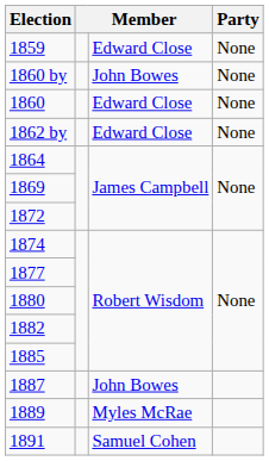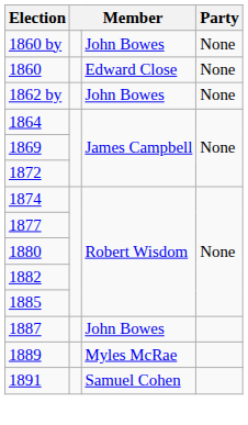 <table class="wikitable">
 <tr>
 <th>Election</th>
 <th colspan="2">Member</th>
 <th>Party</th>
-</tr>
-<tr>
-<td><a href='#'>1859</a></td>
-<td> </td>
-<td><a href='#'>Edward Close</a></td>
-<td>None</td>
 </tr>
 <tr>
 <td><a href='#'>1860 by</a></td>
 <td> </td>
 <td><a href='#'>John Bowes</a></td>
 <td>None</td>
 </tr>
 <tr>
 <td><a href='#'>1860</a></td>
 <td> </td>
 <td><a href='#'>Edward Close</a></td>
 <td>None</td>
 </tr>
 <tr>
 <td><a href='#'>1862 by</a></td>
 <td> </td>
-<td><a href='#'>Edward Close</a></td>
+<td><a href='#'>John Bowes</a></td>
 <td>None</td>
 </tr>
 <tr>
 <td><a href='#'>1864</a></td>
 <td rowspan="3" > </td>
 <td rowspan="3"><a href='#'>James Campbell</a></td>
 <td rowspan="3">None</td>
 </tr>
 <tr>
 <td><a href='#'>1869</a></td>
 </tr>
 <tr>
 <td><a href='#'>1872</a></td>
 </tr>
 <tr>
 <td><a href='#'>1874</a></td>
 <td rowspan="5" > </td>
 <td rowspan="5"><a href='#'>Robert Wisdom</a></td>
 <td rowspan="5">None</td>
 </tr>
 <tr>
 <td><a href='#'>1877</a></td>
 </tr>
 <tr>
 <td><a href='#'>1880</a></td>
 </tr>
 <tr>
 <td><a href='#'>1882</a></td>
 </tr>
 <tr>
 <td><a href='#'>1885</a></td>
 </tr>
 <tr>
 <td><a href='#'>1887</a></td>
 <td> </td>
 <td><a href='#'>John Bowes</a></td>
 <td></td>
 </tr>
 <tr>
 <td><a href='#'>1889</a></td>
 <td> </td>
 <td><a href='#'>Myles McRae</a></td>
 <td></td>
 </tr>
 <tr>
 <td><a href='#'>1891</a></td>
 <td> </td>
 <td><a href='#'>Samuel Cohen</a></td>
 <td></td>
 </tr>
 </table>
